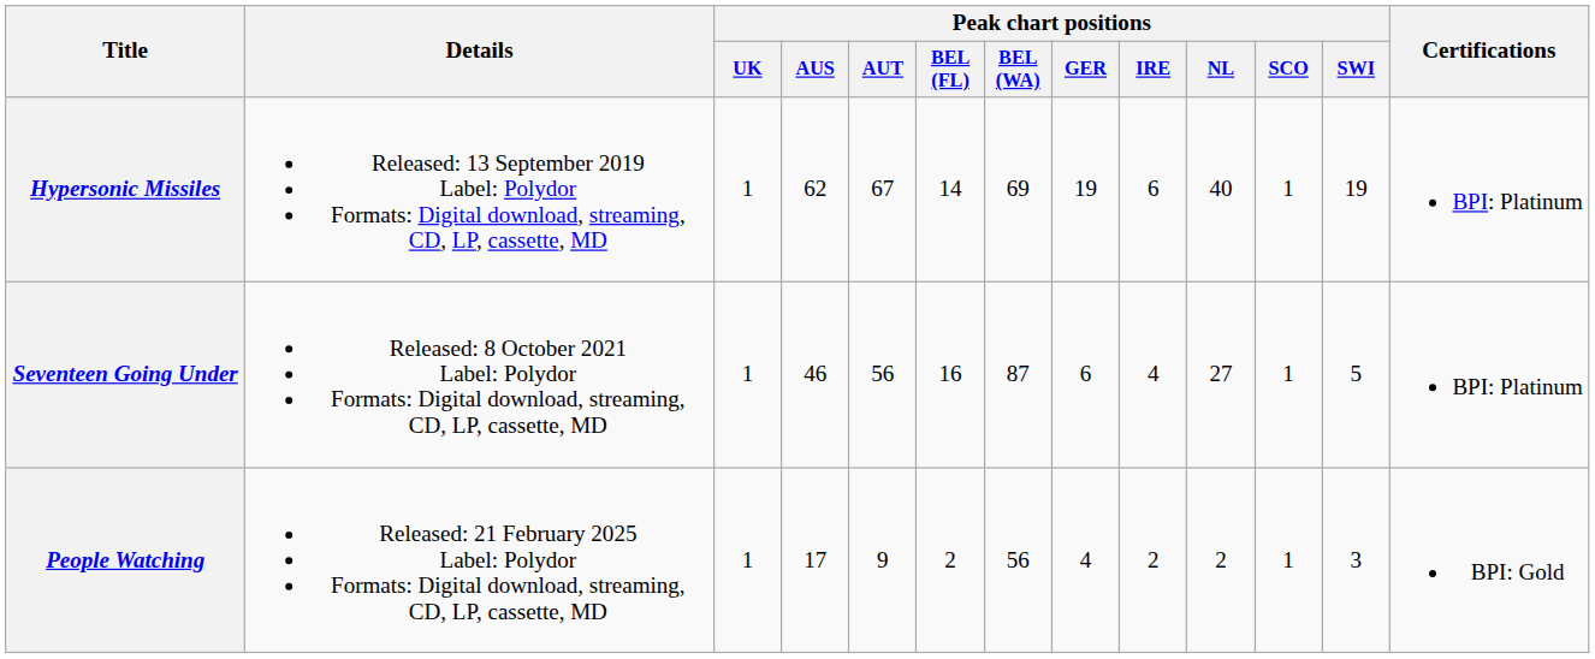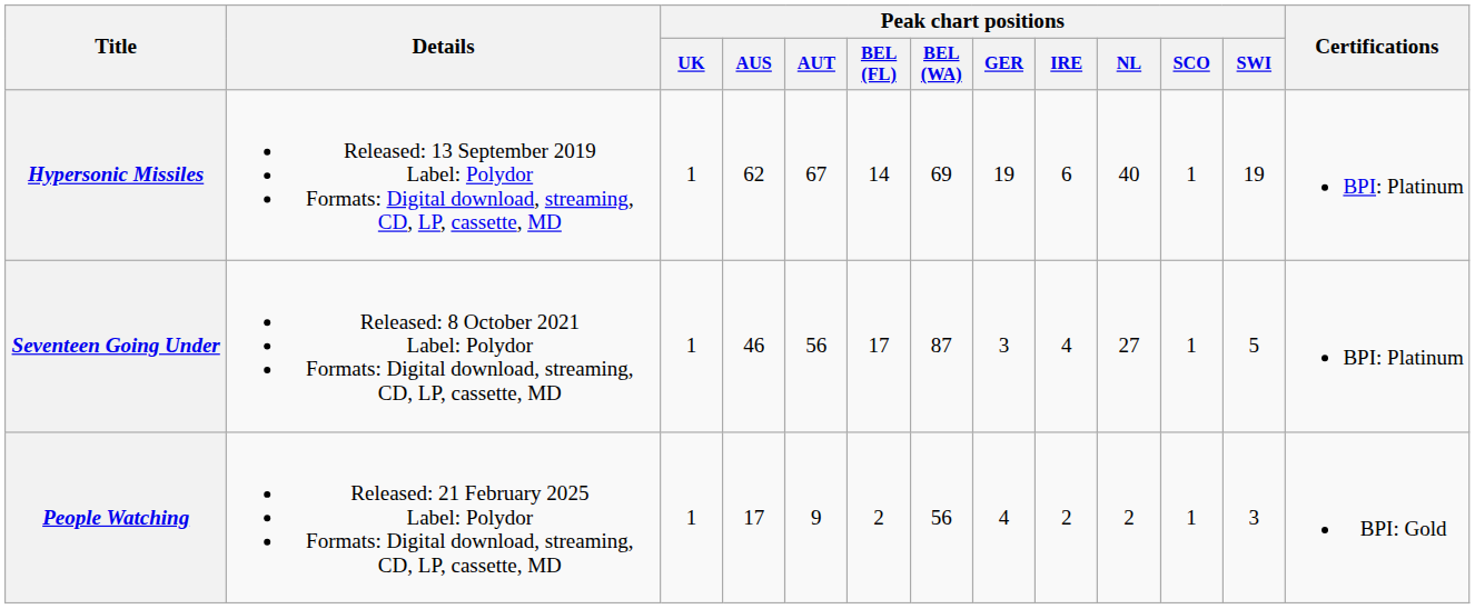 <table class="wikitable plainrowheaders" style="text-align:center;">
 <tr>
 <th scope="col" rowspan="2" style="width:10em;">Title</th>
 <th scope="col" rowspan="2" style="width:20em;">Details</th>
 <th scope="col" colspan="10">Peak chart positions</th>
 <th scope="col" rowspan="2">Certifications</th>
 </tr>
 <tr>
 <th scope="col" style="width:3em;font-size:85%;"><a href='#'>UK</a><br></th>
 <th scope="col" style="width:3em;font-size:85%;"><a href='#'>AUS</a><br></th>
 <th scope="col" style="width:3em;font-size:85%;"><a href='#'>AUT</a><br></th>
 <th scope="col" style="width:3em;font-size:85%;"><a href='#'>BEL<br>(FL)</a><br></th>
 <th scope="col" style="width:3em;font-size:85%;"><a href='#'>BEL<br>(WA)</a><br></th>
 <th scope="col" style="width:3em;font-size:85%;"><a href='#'>GER</a><br></th>
 <th scope="col" style="width:3em;font-size:85%;"><a href='#'>IRE</a><br></th>
 <th scope="col" style="width:3em;font-size:85%;"><a href='#'>NL</a><br></th>
 <th scope="col" style="width:3em;font-size:85%;"><a href='#'>SCO</a><br></th>
 <th scope="col" style="width:3em;font-size:85%;"><a href='#'>SWI</a><br></th>
 </tr>
 <tr>
 <th scope="row"><em><a href='#'>Hypersonic Missiles</a></em></th>
 <td><br><ul><li>Released: 13 September 2019</li><li>Label: <a href='#'>Polydor</a></li><li>Formats: <a href='#'>Digital download</a>, <a href='#'>streaming</a>,<br><a href='#'>CD</a>, <a href='#'>LP</a>, <a href='#'>cassette</a>, <a href='#'>MD</a></li></ul></td>
 <td>1</td>
 <td>62</td>
 <td>67</td>
 <td>14</td>
 <td>69</td>
 <td>19</td>
 <td>6</td>
 <td>40</td>
 <td>1</td>
 <td>19</td>
 <td><br><ul><li><a href='#'>BPI</a>: Platinum</li></ul></td>
 </tr>
 <tr>
 <th scope="row"><em><a href='#'>Seventeen Going Under</a></em></th>
 <td><br><ul><li>Released: 8 October 2021</li><li>Label: Polydor</li><li>Formats: Digital download, streaming,<br>CD, LP, cassette, MD</li></ul></td>
 <td>1</td>
 <td>46</td>
 <td>56</td>
-<td>16</td>
+<td>17</td>
 <td>87</td>
-<td>6</td>
+<td>3</td>
 <td>4</td>
 <td>27</td>
 <td>1</td>
 <td>5</td>
 <td><br><ul><li>BPI: Platinum</li></ul></td>
 </tr>
 <tr>
 <th scope="row"><em><a href='#'>People Watching</a></em></th>
 <td><br><ul><li>Released: 21 February 2025</li><li>Label: Polydor</li><li>Formats: Digital download, streaming,<br>CD, LP, cassette, MD</li></ul></td>
 <td>1</td>
 <td>17</td>
 <td>9</td>
 <td>2</td>
 <td>56</td>
 <td>4</td>
 <td>2</td>
 <td>2</td>
 <td>1</td>
 <td>3</td>
 <td><br><ul><li>BPI: Gold</li></ul></td>
 </tr>
 </table>
